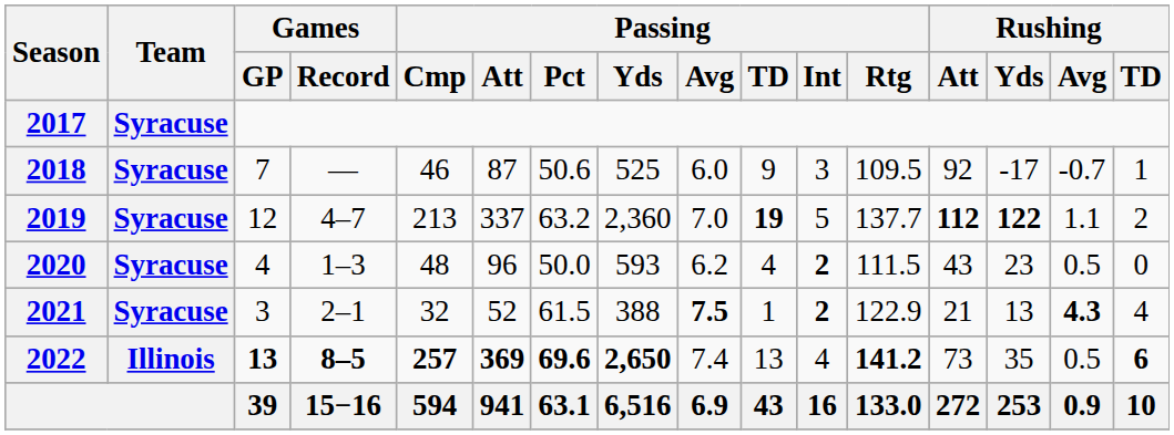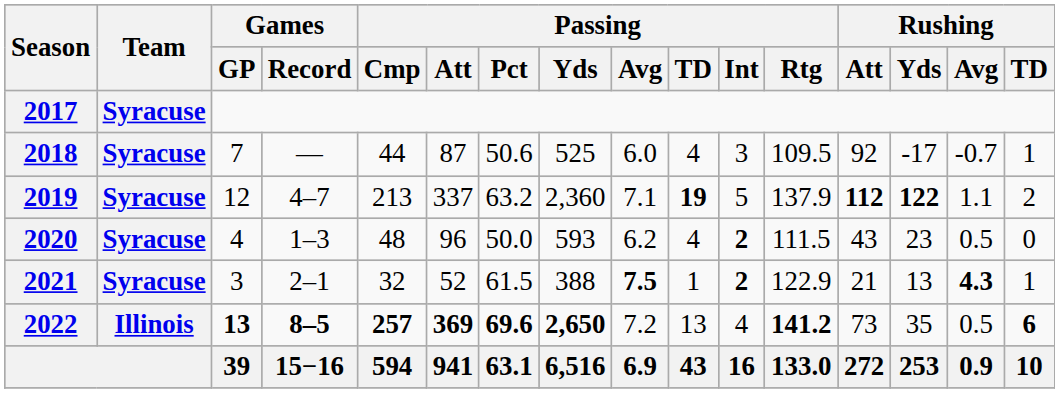 <table class="wikitable" style="text-align:center;">
 <tr>
 <th rowspan="2">Season</th>
 <th rowspan="2">Team</th>
 <th colspan="2">Games</th>
 <th colspan="8">Passing</th>
 <th colspan="4">Rushing</th>
 </tr>
 <tr>
 <th>GP</th>
 <th>Record</th>
 <th>Cmp</th>
 <th>Att</th>
 <th>Pct</th>
 <th>Yds</th>
 <th>Avg</th>
 <th>TD</th>
 <th>Int</th>
 <th>Rtg</th>
 <th>Att</th>
 <th>Yds</th>
 <th>Avg</th>
 <th>TD</th>
 </tr>
 <tr>
 <th><a href='#'>2017</a></th>
 <th><a href='#'>Syracuse</a></th>
 <td colspan="15"></td>
 </tr>
 <tr>
 <th><a href='#'>2018</a></th>
 <th><a href='#'>Syracuse</a></th>
 <td>7</td>
 <td>—</td>
-<td>46</td>
+<td>44</td>
 <td>87</td>
 <td>50.6</td>
 <td>525</td>
 <td>6.0</td>
-<td>9</td>
+<td>4</td>
 <td>3</td>
 <td>109.5</td>
 <td>92</td>
 <td>-17</td>
 <td>-0.7</td>
 <td>1</td>
 </tr>
 <tr>
 <th><a href='#'>2019</a></th>
 <th><a href='#'>Syracuse</a></th>
 <td>12</td>
 <td>4–7</td>
 <td>213</td>
 <td>337</td>
 <td>63.2</td>
 <td>2,360</td>
-<td>7.0</td>
+<td>7.1</td>
 <td><strong>19</strong></td>
 <td>5</td>
-<td>137.7</td>
+<td>137.9</td>
 <td><strong>112</strong></td>
 <td><strong>122</strong></td>
 <td>1.1</td>
 <td>2</td>
 </tr>
 <tr>
 <th><a href='#'>2020</a></th>
 <th><a href='#'>Syracuse</a></th>
 <td>4</td>
 <td>1–3</td>
 <td>48</td>
 <td>96</td>
 <td>50.0</td>
 <td>593</td>
 <td>6.2</td>
 <td>4</td>
 <td><strong>2</strong></td>
 <td>111.5</td>
 <td>43</td>
 <td>23</td>
 <td>0.5</td>
 <td>0</td>
 </tr>
 <tr>
 <th><a href='#'>2021</a></th>
 <th><a href='#'>Syracuse</a></th>
 <td>3</td>
 <td>2–1</td>
 <td>32</td>
 <td>52</td>
 <td>61.5</td>
 <td>388</td>
 <td><strong>7.5</strong></td>
 <td>1</td>
 <td><strong>2</strong></td>
 <td>122.9</td>
 <td>21</td>
 <td>13</td>
 <td><strong>4.3</strong></td>
-<td>4</td>
+<td>1</td>
 </tr>
 <tr>
 <th><a href='#'>2022</a></th>
 <th><a href='#'>Illinois</a></th>
 <td><strong>13</strong></td>
 <td><strong>8–5</strong></td>
 <td><strong>257</strong></td>
 <td><strong>369</strong></td>
 <td><strong>69.6</strong></td>
 <td><strong>2,650</strong></td>
-<td>7.4</td>
+<td>7.2</td>
 <td>13</td>
 <td>4</td>
 <td><strong>141.2</strong></td>
 <td>73</td>
 <td>35</td>
 <td>0.5</td>
 <td><strong>6</strong></td>
 </tr>
 <tr>
 <th colspan="2"></th>
 <th>39</th>
 <th>15−16</th>
 <th>594</th>
 <th>941</th>
 <th>63.1</th>
 <th>6,516</th>
 <th>6.9</th>
 <th>43</th>
 <th>16</th>
 <th>133.0</th>
 <th>272</th>
 <th>253</th>
 <th>0.9</th>
 <th>10</th>
 </tr>
 </table>
